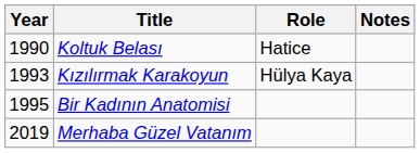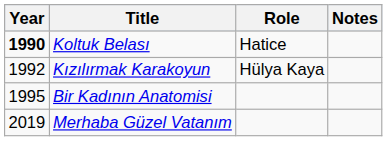 <table class="wikitable" style="font-size: 90%;">
 <tr style="background:#B0C4DE;">
 <th>Year</th>
 <th>Title</th>
 <th>Role</th>
 <th>Notes</th>
 </tr>
 <tr>
-<td>1990</td>
+<td><strong>1990</strong></td>
 <td><em><a href='#'>Koltuk Belası</a></em></td>
 <td>Hatice</td>
 <td></td>
 </tr>
 <tr>
-<td>1993</td>
+<td>1992</td>
 <td><em><a href='#'>Kızılırmak Karakoyun</a></em></td>
 <td>Hülya Kaya</td>
 <td></td>
 </tr>
 <tr>
 <td>1995</td>
 <td><em><a href='#'>Bir Kadının Anatomisi</a></em></td>
 <td></td>
 <td></td>
 </tr>
 <tr>
 <td>2019</td>
 <td><em><a href='#'>Merhaba Güzel Vatanım</a></em></td>
 <td></td>
 <td></td>
 </tr>
 </table>
